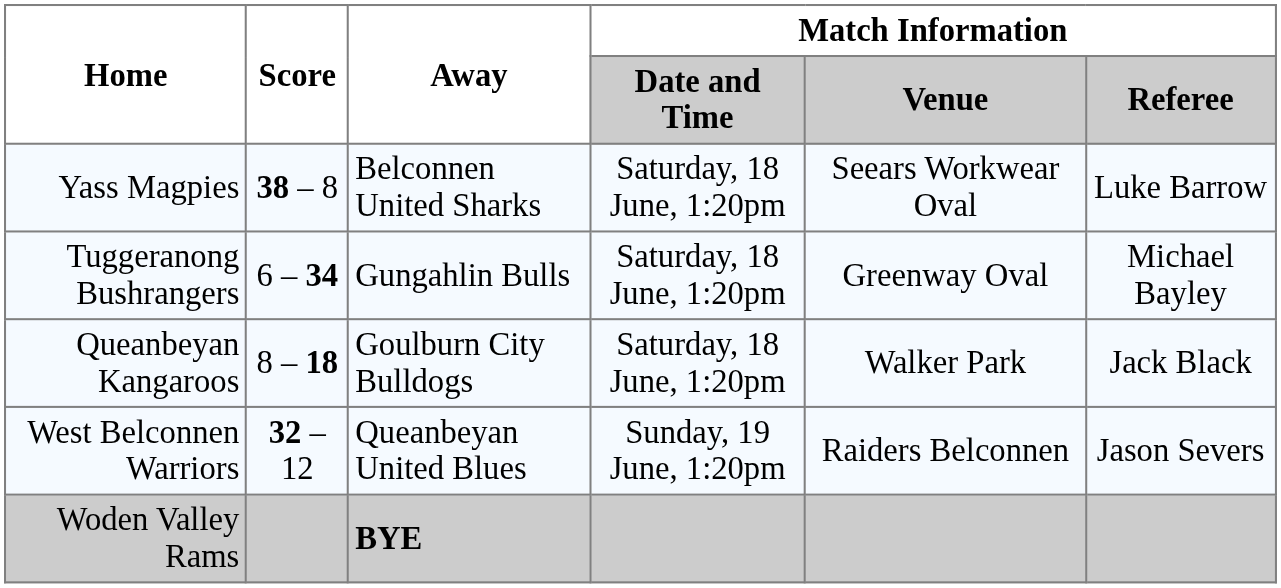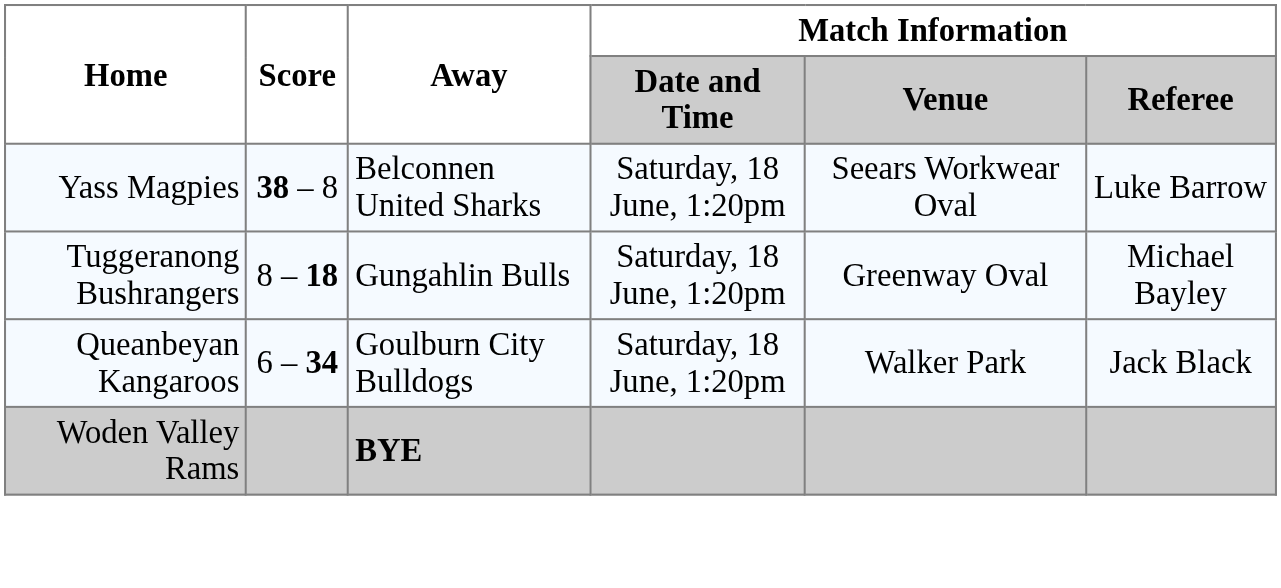 <table border="1" cellpadding="3" cellspacing="0" width="100%" style="border-collapse:collapse;  text-align:center;">
 <tr>
 <th rowspan="2" width="19%">Home</th>
 <th rowspan="2" width="8%">Score</th>
 <th rowspan="2" width="19%">Away</th>
 <th colspan="3">Match Information</th>
 </tr>
 <tr style="background:#CCCCCC">
 <th width="17%">Date and Time</th>
 <th width="22%">Venue</th>
 <th width="50%">Referee</th>
 </tr>
 <tr style="text-align:center; background:#f5faff;">
 <td align="right">Yass Magpies </td>
 <td><strong>38</strong> – 8</td>
 <td align="left"> Belconnen United Sharks</td>
 <td>Saturday, 18 June, 1:20pm</td>
 <td>Seears Workwear Oval</td>
 <td>Luke Barrow</td>
 </tr>
 <tr style="text-align:center; background:#f5faff;">
 <td align="right">Tuggeranong Bushrangers </td>
-<td>6 – <strong>34</strong></td>
+<td>8 – <strong>18</strong></td>
 <td align="left"> Gungahlin Bulls</td>
 <td>Saturday, 18 June, 1:20pm</td>
 <td>Greenway Oval</td>
 <td>Michael Bayley</td>
 </tr>
 <tr style="text-align:center; background:#f5faff;">
 <td align="right">Queanbeyan Kangaroos </td>
-<td>8 – <strong>18</strong></td>
+<td>6 – <strong>34</strong></td>
 <td align="left"> Goulburn City Bulldogs</td>
 <td>Saturday, 18 June, 1:20pm</td>
 <td>Walker Park</td>
 <td>Jack Black</td>
-</tr>
-<tr style="text-align:center; background:#f5faff;">
-<td align="right">West Belconnen Warriors </td>
-<td><strong>32</strong> – 12</td>
-<td align="left"> Queanbeyan United Blues</td>
-<td>Sunday, 19 June, 1:20pm</td>
-<td>Raiders Belconnen</td>
-<td>Jason Severs</td>
 </tr>
 <tr style="text-align:center; background:#CCCCCC;">
 <td align="right">Woden Valley Rams </td>
 <td></td>
 <td align="left"><strong>BYE</strong></td>
 <td></td>
 <td></td>
 <td></td>
 </tr>
 </table>
